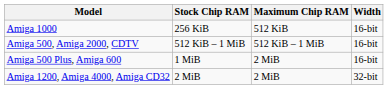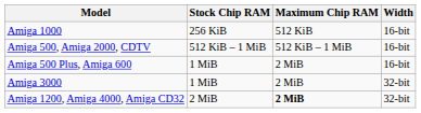 <table class="wikitable">
 <tr>
 <th>Model</th>
 <th>Stock Chip RAM</th>
 <th>Maximum Chip RAM</th>
 <th>Width</th>
 </tr>
 <tr>
 <td><a href='#'>Amiga 1000</a></td>
 <td>256 KiB</td>
 <td>512 KiB</td>
 <td>16-bit</td>
 </tr>
 <tr>
 <td><a href='#'>Amiga 500</a>, <a href='#'>Amiga 2000</a>, <a href='#'>CDTV</a></td>
 <td>512 KiB – 1 MiB</td>
 <td>512 KiB – 1 MiB</td>
 <td>16-bit</td>
 </tr>
 <tr>
 <td><a href='#'>Amiga 500 Plus</a>, <a href='#'>Amiga 600</a></td>
 <td>1 MiB</td>
 <td>2 MiB</td>
 <td>16-bit</td>
 </tr>
 <tr>
-<td><a href='#'>Amiga 1200</a>, <a href='#'>Amiga 4000</a>, <a href='#'>Amiga CD32</a></td>
-<td>2 MiB</td>
+<td><a href='#'>Amiga 3000</a></td>
+<td>1 MiB</td>
 <td>2 MiB</td>
 <td>32-bit</td>
 </tr>
+<tr>
+<td><a href='#'>Amiga 1200</a>, <a href='#'>Amiga 4000</a>, <a href='#'>Amiga CD32</a></td>
+<td>2 MiB</td>
+<td><strong>2 MiB</strong></td>
+<td>32-bit</td>
+</tr>
 </table>
